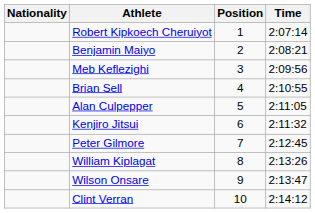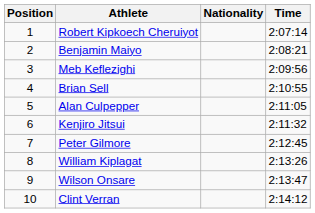 <table class="wikitable sortable">
 <tr>
+<th>Position</th>
+<th>Athlete</th>
 <th>Nationality</th>
-<th>Athlete</th>
-<th>Position</th>
 <th>Time</th>
 </tr>
 <tr>
+<td style="text-align:center">1</td>
+<td><a href='#'>Robert Kipkoech Cheruiyot</a></td>
 <td></td>
-<td><a href='#'>Robert Kipkoech Cheruiyot</a></td>
-<td style="text-align:center">1</td>
 <td>2:07:14</td>
 </tr>
 <tr>
+<td style="text-align:center">2</td>
+<td><a href='#'>Benjamin Maiyo</a></td>
 <td></td>
-<td><a href='#'>Benjamin Maiyo</a></td>
-<td style="text-align:center">2</td>
 <td>2:08:21</td>
 </tr>
 <tr>
+<td style="text-align:center">3</td>
+<td><a href='#'>Meb Keflezighi</a></td>
 <td></td>
-<td><a href='#'>Meb Keflezighi</a></td>
-<td style="text-align:center">3</td>
 <td>2:09:56</td>
 </tr>
 <tr>
+<td style="text-align:center">4</td>
+<td><a href='#'>Brian Sell</a></td>
 <td></td>
-<td><a href='#'>Brian Sell</a></td>
-<td style="text-align:center">4</td>
 <td>2:10:55</td>
 </tr>
 <tr>
+<td style="text-align:center">5</td>
+<td><a href='#'>Alan Culpepper</a></td>
 <td></td>
-<td><a href='#'>Alan Culpepper</a></td>
-<td style="text-align:center">5</td>
 <td>2:11:05</td>
 </tr>
 <tr>
+<td style="text-align:center">6</td>
+<td><a href='#'>Kenjiro Jitsui</a></td>
 <td></td>
-<td><a href='#'>Kenjiro Jitsui</a></td>
-<td style="text-align:center">6</td>
 <td>2:11:32</td>
 </tr>
 <tr>
+<td style="text-align:center">7</td>
+<td><a href='#'>Peter Gilmore</a></td>
 <td></td>
-<td><a href='#'>Peter Gilmore</a></td>
-<td style="text-align:center">7</td>
 <td>2:12:45</td>
 </tr>
 <tr>
+<td style="text-align:center">8</td>
+<td><a href='#'>William Kiplagat</a></td>
 <td></td>
-<td><a href='#'>William Kiplagat</a></td>
-<td style="text-align:center">8</td>
 <td>2:13:26</td>
 </tr>
 <tr>
+<td style="text-align:center">9</td>
+<td><a href='#'>Wilson Onsare</a></td>
 <td></td>
-<td><a href='#'>Wilson Onsare</a></td>
-<td style="text-align:center">9</td>
 <td>2:13:47</td>
 </tr>
 <tr>
+<td style="text-align:center">10</td>
+<td><a href='#'>Clint Verran</a></td>
 <td></td>
-<td><a href='#'>Clint Verran</a></td>
-<td style="text-align:center">10</td>
 <td>2:14:12</td>
 </tr>
 </table>
